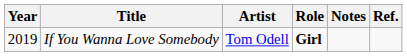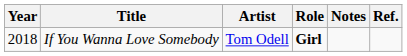 <table class="wikitable">
 <tr>
 <th>Year</th>
 <th>Title</th>
 <th>Artist</th>
 <th>Role</th>
 <th>Notes</th>
 <th>Ref.</th>
 </tr>
 <tr>
-<td>2019</td>
+<td>2018</td>
 <td><em>If You Wanna Love Somebody</em></td>
 <td><a href='#'>Tom Odell</a></td>
 <td><strong>Girl</strong></td>
 <td></td>
 <td></td>
 </tr>
 </table>
